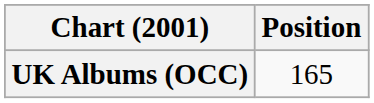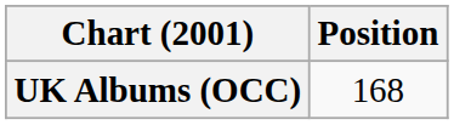 <table class="wikitable plainrowheaders" style="text-align:center">
 <tr>
 <th scope="col">Chart (2001)</th>
 <th scope="col">Position</th>
 </tr>
 <tr>
 <th scope="row">UK Albums (OCC)</th>
-<td>165</td>
+<td>168</td>
 </tr>
 </table>
